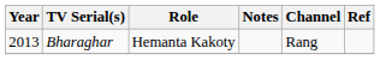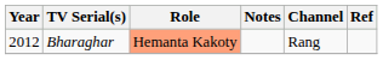 <table class="wikitable sortable">
 <tr style="background:#cfc; text-align:center;">
 <th class="sortable">Year</th>
 <th class="sortable">TV Serial(s)</th>
 <th class="sortable">Role</th>
 <th class="sortable">Notes</th>
 <th class="sortable">Channel</th>
 <th class="sortable">Ref</th>
 </tr>
 <tr>
-<td>2013</td>
+<td>2012</td>
 <td><em>Bharaghar</em></td>
-<td>Hemanta Kakoty</td>
+<td style="background: lightsalmon;">Hemanta Kakoty</td>
 <td></td>
 <td>Rang</td>
 <td></td>
 </tr>
 <tr>
 </tr>
 </table>
